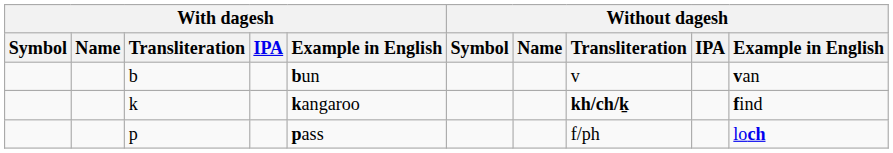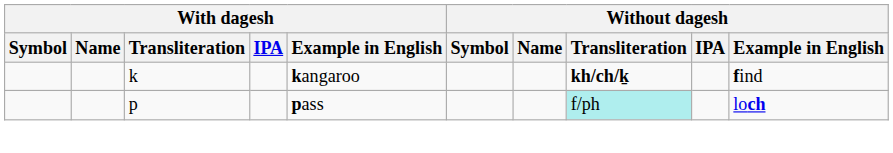 <table class="wikitable">
 <tr>
 <th colspan=5>With dagesh</th>
 <th colspan=5>Without dagesh</th>
 </tr>
 <tr>
 <th>Symbol</th>
 <th>Name</th>
 <th>Transliteration</th>
 <th><a href='#'>IPA</a></th>
 <th>Example in English</th>
 <th>Symbol</th>
 <th>Name</th>
 <th>Transliteration</th>
 <th>IPA</th>
 <th>Example in English</th>
-</tr>
-<tr>
-<td align=center></td>
-<td></td>
-<td>b</td>
-<td></td>
-<td><strong>b</strong>un</td>
-<td align=center></td>
-<td></td>
-<td>v</td>
-<td></td>
-<td><strong>v</strong>an</td>
 </tr>
 <tr>
 <td align=center></td>
 <td></td>
 <td>k</td>
 <td></td>
 <td><strong>k</strong>angaroo</td>
 <td align=center></td>
 <td></td>
 <td><strong>kh/ch/ḵ</strong></td>
 <td></td>
 <td><strong>f</strong>ind</td>
 </tr>
 <tr>
 <td align=center></td>
 <td></td>
 <td>p</td>
 <td></td>
 <td><strong>p</strong>ass</td>
 <td align=center></td>
 <td></td>
-<td>f/ph</td>
+<td style="background: paleturquoise;">f/ph</td>
 <td></td>
 <td><a href='#'>lo<strong>ch</strong></a></td>
 </tr>
 </table>
